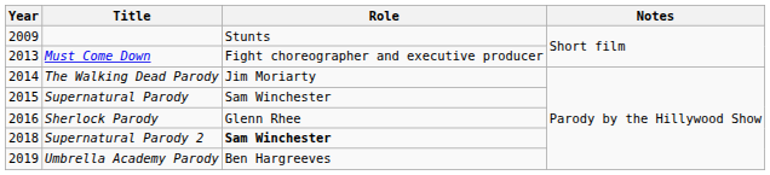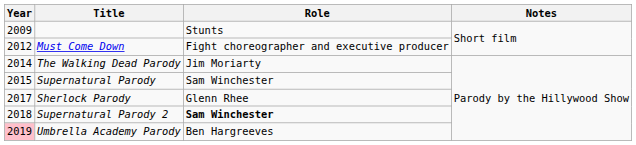 <table class="wikitable sortable">
 <tr>
 <th>Year</th>
 <th>Title</th>
 <th>Role</th>
 <th class="unsortable">Notes</th>
 </tr>
 <tr>
 <td>2009</td>
 <td></td>
 <td>Stunts</td>
 <td rowspan="2">Short film</td>
 </tr>
 <tr>
-<td>2013</td>
+<td>2012</td>
 <td><em><a href='#'>Must Come Down</a></em></td>
 <td>Fight choreographer and executive producer</td>
 </tr>
 <tr>
 <td>2014</td>
 <td data-sort-value="Walking Dead Parody, The"><em>The Walking Dead Parody</em></td>
 <td>Jim Moriarty</td>
 <td rowspan="5">Parody by the Hillywood Show</td>
 </tr>
 <tr>
 <td>2015</td>
 <td><em>Supernatural Parody</em></td>
 <td>Sam Winchester</td>
 </tr>
 <tr>
-<td>2016</td>
+<td>2017</td>
 <td><em>Sherlock Parody</em></td>
 <td>Glenn Rhee</td>
 </tr>
 <tr>
 <td>2018</td>
 <td><em>Supernatural Parody 2</em></td>
 <td><strong>Sam Winchester</strong></td>
 </tr>
 <tr>
-<td>2019</td>
+<td style="background: pink;">2019</td>
 <td><em>Umbrella Academy Parody</em></td>
 <td>Ben Hargreeves</td>
 </tr>
 </table>
